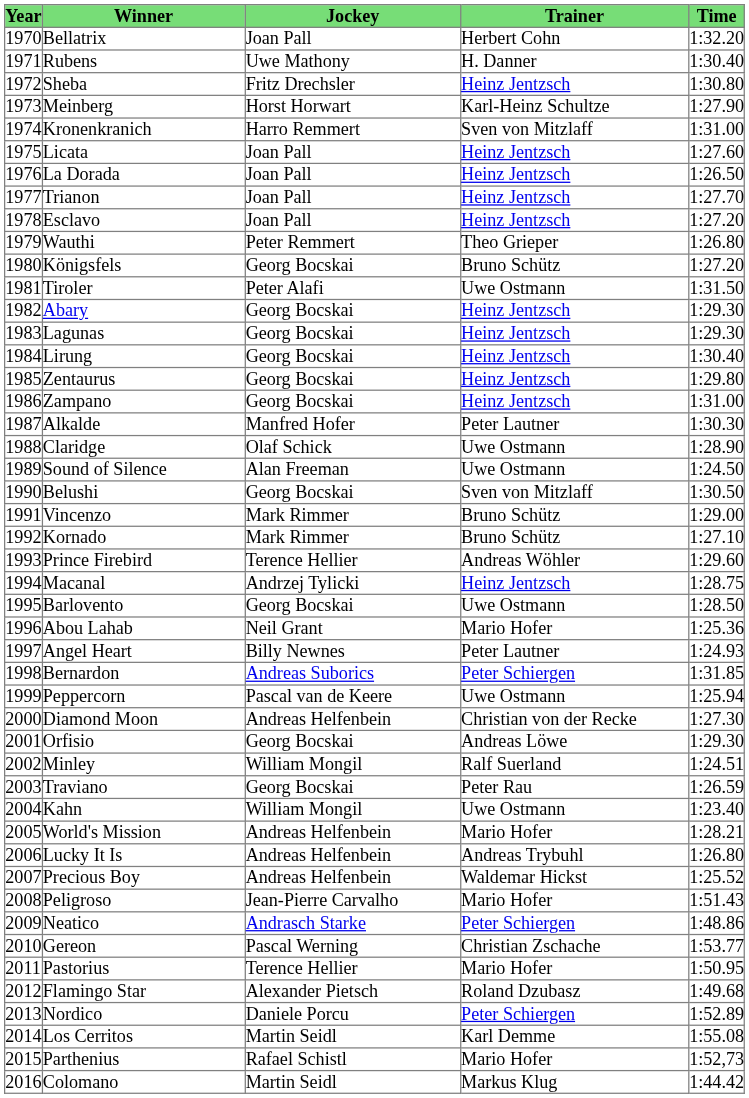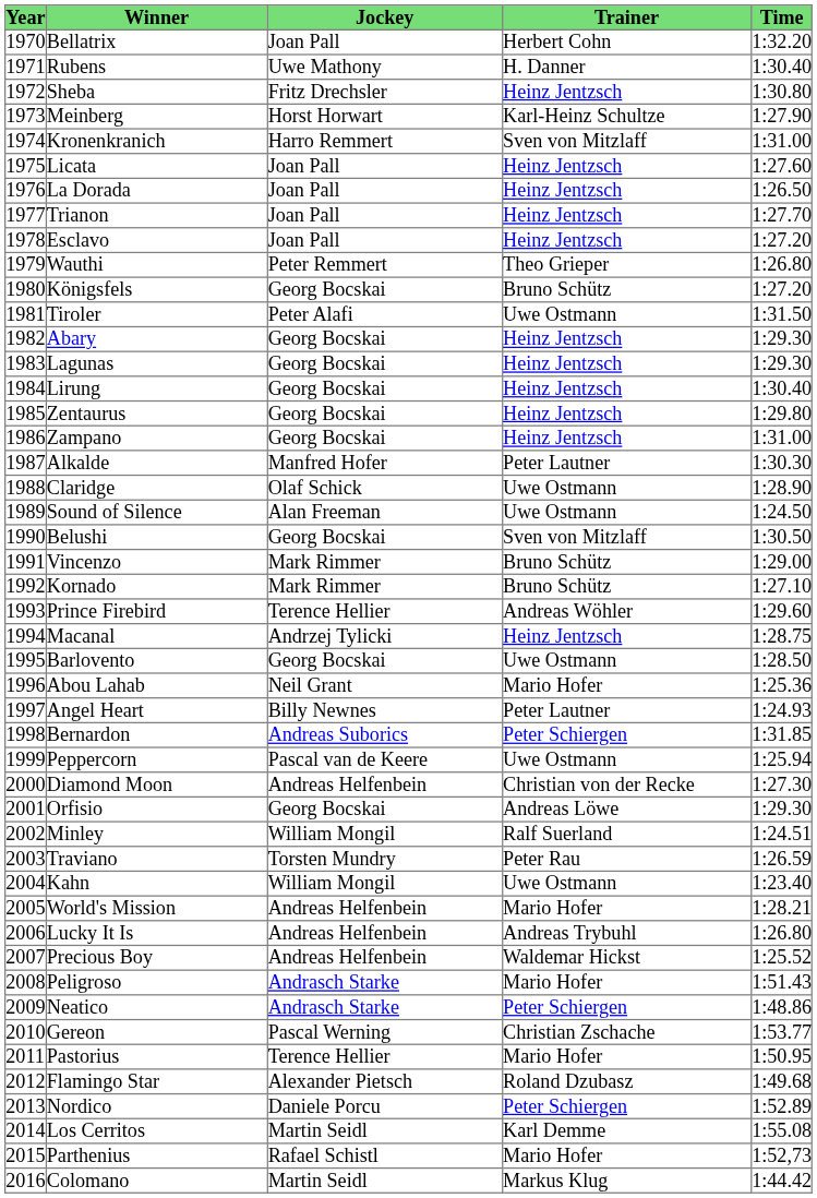 <table class = "sortable" | border="1" cellpadding="0" style="border-collapse: collapse; font-size:90%">
 <tr bgcolor="#77dd77" align="center">
 <th>Year</th>
 <th>Winner</th>
 <th>Jockey</th>
 <th>Trainer</th>
 <th>Time</th>
 </tr>
 <tr>
 <td>1970</td>
 <td width=160px>Bellatrix</td>
 <td width=170px>Joan Pall</td>
 <td width=180px>Herbert Cohn</td>
 <td>1:32.20</td>
 </tr>
 <tr>
 <td>1971</td>
 <td>Rubens</td>
 <td>Uwe Mathony</td>
 <td>H. Danner</td>
 <td>1:30.40</td>
 </tr>
 <tr>
 <td>1972</td>
 <td>Sheba</td>
 <td>Fritz Drechsler</td>
 <td><a href='#'>Heinz Jentzsch</a></td>
 <td>1:30.80</td>
 </tr>
 <tr>
 <td>1973</td>
 <td>Meinberg</td>
 <td>Horst Horwart</td>
 <td>Karl-Heinz Schultze</td>
 <td>1:27.90</td>
 </tr>
 <tr>
 <td>1974</td>
 <td>Kronenkranich</td>
 <td>Harro Remmert</td>
 <td>Sven von Mitzlaff</td>
 <td>1:31.00</td>
 </tr>
 <tr>
 <td>1975</td>
 <td>Licata</td>
 <td>Joan Pall</td>
 <td><a href='#'>Heinz Jentzsch</a></td>
 <td>1:27.60</td>
 </tr>
 <tr>
 <td>1976</td>
 <td>La Dorada</td>
 <td>Joan Pall</td>
 <td><a href='#'>Heinz Jentzsch</a></td>
 <td>1:26.50</td>
 </tr>
 <tr>
 <td>1977</td>
 <td>Trianon</td>
 <td>Joan Pall</td>
 <td><a href='#'>Heinz Jentzsch</a></td>
 <td>1:27.70</td>
 </tr>
 <tr>
 <td>1978</td>
 <td>Esclavo</td>
 <td>Joan Pall</td>
 <td><a href='#'>Heinz Jentzsch</a></td>
 <td>1:27.20</td>
 </tr>
 <tr>
 <td>1979</td>
 <td>Wauthi</td>
 <td>Peter Remmert</td>
 <td>Theo Grieper</td>
 <td>1:26.80</td>
 </tr>
 <tr>
 <td>1980</td>
 <td>Königsfels</td>
 <td>Georg Bocskai</td>
 <td>Bruno Schütz</td>
 <td>1:27.20</td>
 </tr>
 <tr>
 <td>1981</td>
 <td>Tiroler</td>
 <td>Peter Alafi</td>
 <td>Uwe Ostmann</td>
 <td>1:31.50</td>
 </tr>
 <tr>
 <td>1982</td>
 <td><a href='#'>Abary</a></td>
 <td>Georg Bocskai</td>
 <td><a href='#'>Heinz Jentzsch</a></td>
 <td>1:29.30</td>
 </tr>
 <tr>
 <td>1983</td>
 <td>Lagunas</td>
 <td>Georg Bocskai</td>
 <td><a href='#'>Heinz Jentzsch</a></td>
 <td>1:29.30</td>
 </tr>
 <tr>
 <td>1984</td>
 <td>Lirung</td>
 <td>Georg Bocskai</td>
 <td><a href='#'>Heinz Jentzsch</a></td>
 <td>1:30.40</td>
 </tr>
 <tr>
 <td>1985</td>
 <td>Zentaurus</td>
 <td>Georg Bocskai</td>
 <td><a href='#'>Heinz Jentzsch</a></td>
 <td>1:29.80</td>
 </tr>
 <tr>
 <td>1986</td>
 <td>Zampano</td>
 <td>Georg Bocskai</td>
 <td><a href='#'>Heinz Jentzsch</a></td>
 <td>1:31.00</td>
 </tr>
 <tr>
 <td>1987</td>
 <td>Alkalde</td>
 <td>Manfred Hofer</td>
 <td>Peter Lautner</td>
 <td>1:30.30</td>
 </tr>
 <tr>
 <td>1988</td>
 <td>Claridge</td>
 <td>Olaf Schick</td>
 <td>Uwe Ostmann</td>
 <td>1:28.90</td>
 </tr>
 <tr>
 <td>1989</td>
 <td>Sound of Silence</td>
 <td>Alan Freeman</td>
 <td>Uwe Ostmann</td>
 <td>1:24.50</td>
 </tr>
 <tr>
 <td>1990</td>
 <td>Belushi</td>
 <td>Georg Bocskai</td>
 <td>Sven von Mitzlaff</td>
 <td>1:30.50</td>
 </tr>
 <tr>
 <td>1991</td>
 <td>Vincenzo</td>
 <td>Mark Rimmer</td>
 <td>Bruno Schütz</td>
 <td>1:29.00</td>
 </tr>
 <tr>
 <td>1992</td>
 <td>Kornado</td>
 <td>Mark Rimmer</td>
 <td>Bruno Schütz</td>
 <td>1:27.10</td>
 </tr>
 <tr>
 <td>1993</td>
 <td>Prince Firebird</td>
 <td>Terence Hellier</td>
 <td>Andreas Wöhler</td>
 <td>1:29.60</td>
 </tr>
 <tr>
 <td>1994</td>
 <td>Macanal</td>
 <td>Andrzej Tylicki</td>
 <td><a href='#'>Heinz Jentzsch</a></td>
 <td>1:28.75</td>
 </tr>
 <tr>
 <td>1995</td>
 <td>Barlovento</td>
 <td>Georg Bocskai</td>
 <td>Uwe Ostmann</td>
 <td>1:28.50</td>
 </tr>
 <tr>
 <td>1996</td>
 <td>Abou Lahab</td>
 <td>Neil Grant</td>
 <td>Mario Hofer</td>
 <td>1:25.36</td>
 </tr>
 <tr>
 <td>1997</td>
 <td>Angel Heart</td>
 <td>Billy Newnes</td>
 <td>Peter Lautner</td>
 <td>1:24.93</td>
 </tr>
 <tr>
 <td>1998</td>
 <td>Bernardon</td>
 <td><a href='#'>Andreas Suborics</a></td>
 <td><a href='#'>Peter Schiergen</a></td>
 <td>1:31.85</td>
 </tr>
 <tr>
 <td>1999</td>
 <td>Peppercorn</td>
 <td>Pascal van de Keere</td>
 <td>Uwe Ostmann</td>
 <td>1:25.94</td>
 </tr>
 <tr>
 <td>2000</td>
 <td>Diamond Moon</td>
 <td>Andreas Helfenbein</td>
 <td>Christian von der Recke</td>
 <td>1:27.30</td>
 </tr>
 <tr>
 <td>2001</td>
 <td>Orfisio</td>
 <td>Georg Bocskai</td>
 <td>Andreas Löwe</td>
 <td>1:29.30</td>
 </tr>
 <tr>
 <td>2002</td>
 <td>Minley</td>
 <td>William Mongil</td>
 <td>Ralf Suerland</td>
 <td>1:24.51</td>
 </tr>
 <tr>
 <td>2003</td>
 <td>Traviano</td>
-<td>Georg Bocskai</td>
+<td>Torsten Mundry</td>
 <td>Peter Rau</td>
 <td>1:26.59</td>
 </tr>
 <tr>
 <td>2004</td>
 <td>Kahn</td>
 <td>William Mongil</td>
 <td>Uwe Ostmann</td>
 <td>1:23.40</td>
 </tr>
 <tr>
 <td>2005</td>
 <td>World's Mission</td>
 <td>Andreas Helfenbein</td>
 <td>Mario Hofer</td>
 <td>1:28.21</td>
 </tr>
 <tr>
 <td>2006</td>
 <td>Lucky It Is</td>
 <td>Andreas Helfenbein</td>
 <td>Andreas Trybuhl</td>
 <td>1:26.80</td>
 </tr>
 <tr>
 <td>2007</td>
 <td>Precious Boy</td>
 <td>Andreas Helfenbein</td>
 <td>Waldemar Hickst</td>
 <td>1:25.52</td>
 </tr>
 <tr>
 <td>2008</td>
 <td>Peligroso</td>
-<td>Jean-Pierre Carvalho</td>
+<td><a href='#'>Andrasch Starke</a></td>
 <td>Mario Hofer</td>
 <td>1:51.43</td>
 </tr>
 <tr>
 <td>2009</td>
 <td>Neatico</td>
 <td><a href='#'>Andrasch Starke</a></td>
 <td><a href='#'>Peter Schiergen</a></td>
 <td>1:48.86</td>
 </tr>
 <tr>
 <td>2010</td>
 <td>Gereon</td>
 <td>Pascal Werning</td>
 <td>Christian Zschache</td>
 <td>1:53.77</td>
 </tr>
 <tr>
 <td>2011</td>
 <td>Pastorius</td>
 <td>Terence Hellier</td>
 <td>Mario Hofer</td>
 <td>1:50.95</td>
 </tr>
 <tr>
 <td>2012</td>
 <td>Flamingo Star</td>
 <td>Alexander Pietsch</td>
 <td>Roland Dzubasz</td>
 <td>1:49.68</td>
 </tr>
 <tr>
 <td>2013</td>
 <td>Nordico</td>
 <td>Daniele Porcu</td>
 <td><a href='#'>Peter Schiergen</a></td>
 <td>1:52.89</td>
 </tr>
 <tr>
 <td>2014</td>
 <td>Los Cerritos</td>
 <td>Martin Seidl</td>
 <td>Karl Demme</td>
 <td>1:55.08</td>
 </tr>
 <tr>
 <td>2015</td>
 <td>Parthenius</td>
 <td>Rafael Schistl</td>
 <td>Mario Hofer</td>
 <td>1:52,73</td>
 </tr>
 <tr>
 <td>2016</td>
 <td>Colomano</td>
 <td>Martin Seidl</td>
 <td>Markus Klug</td>
 <td>1:44.42</td>
 </tr>
 </table>
